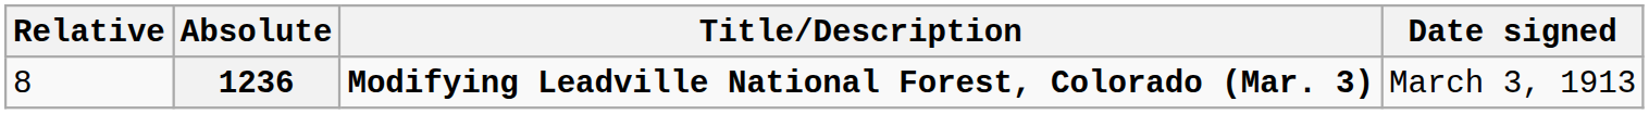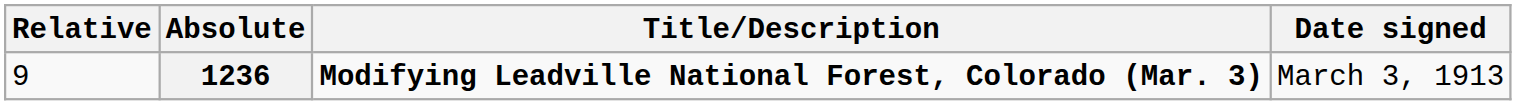 <table class="wikitable">
 <tr>
 <th>Relative </th>
 <th>Absolute </th>
 <th>Title/Description</th>
 <th>Date signed</th>
 </tr>
 <tr>
-<td>8</td>
+<td>9</td>
 <th>1236</th>
 <td><strong>Modifying Leadville National Forest, Colorado (Mar. 3)</strong></td>
 <td>March 3, 1913</td>
 </tr>
 </table>
